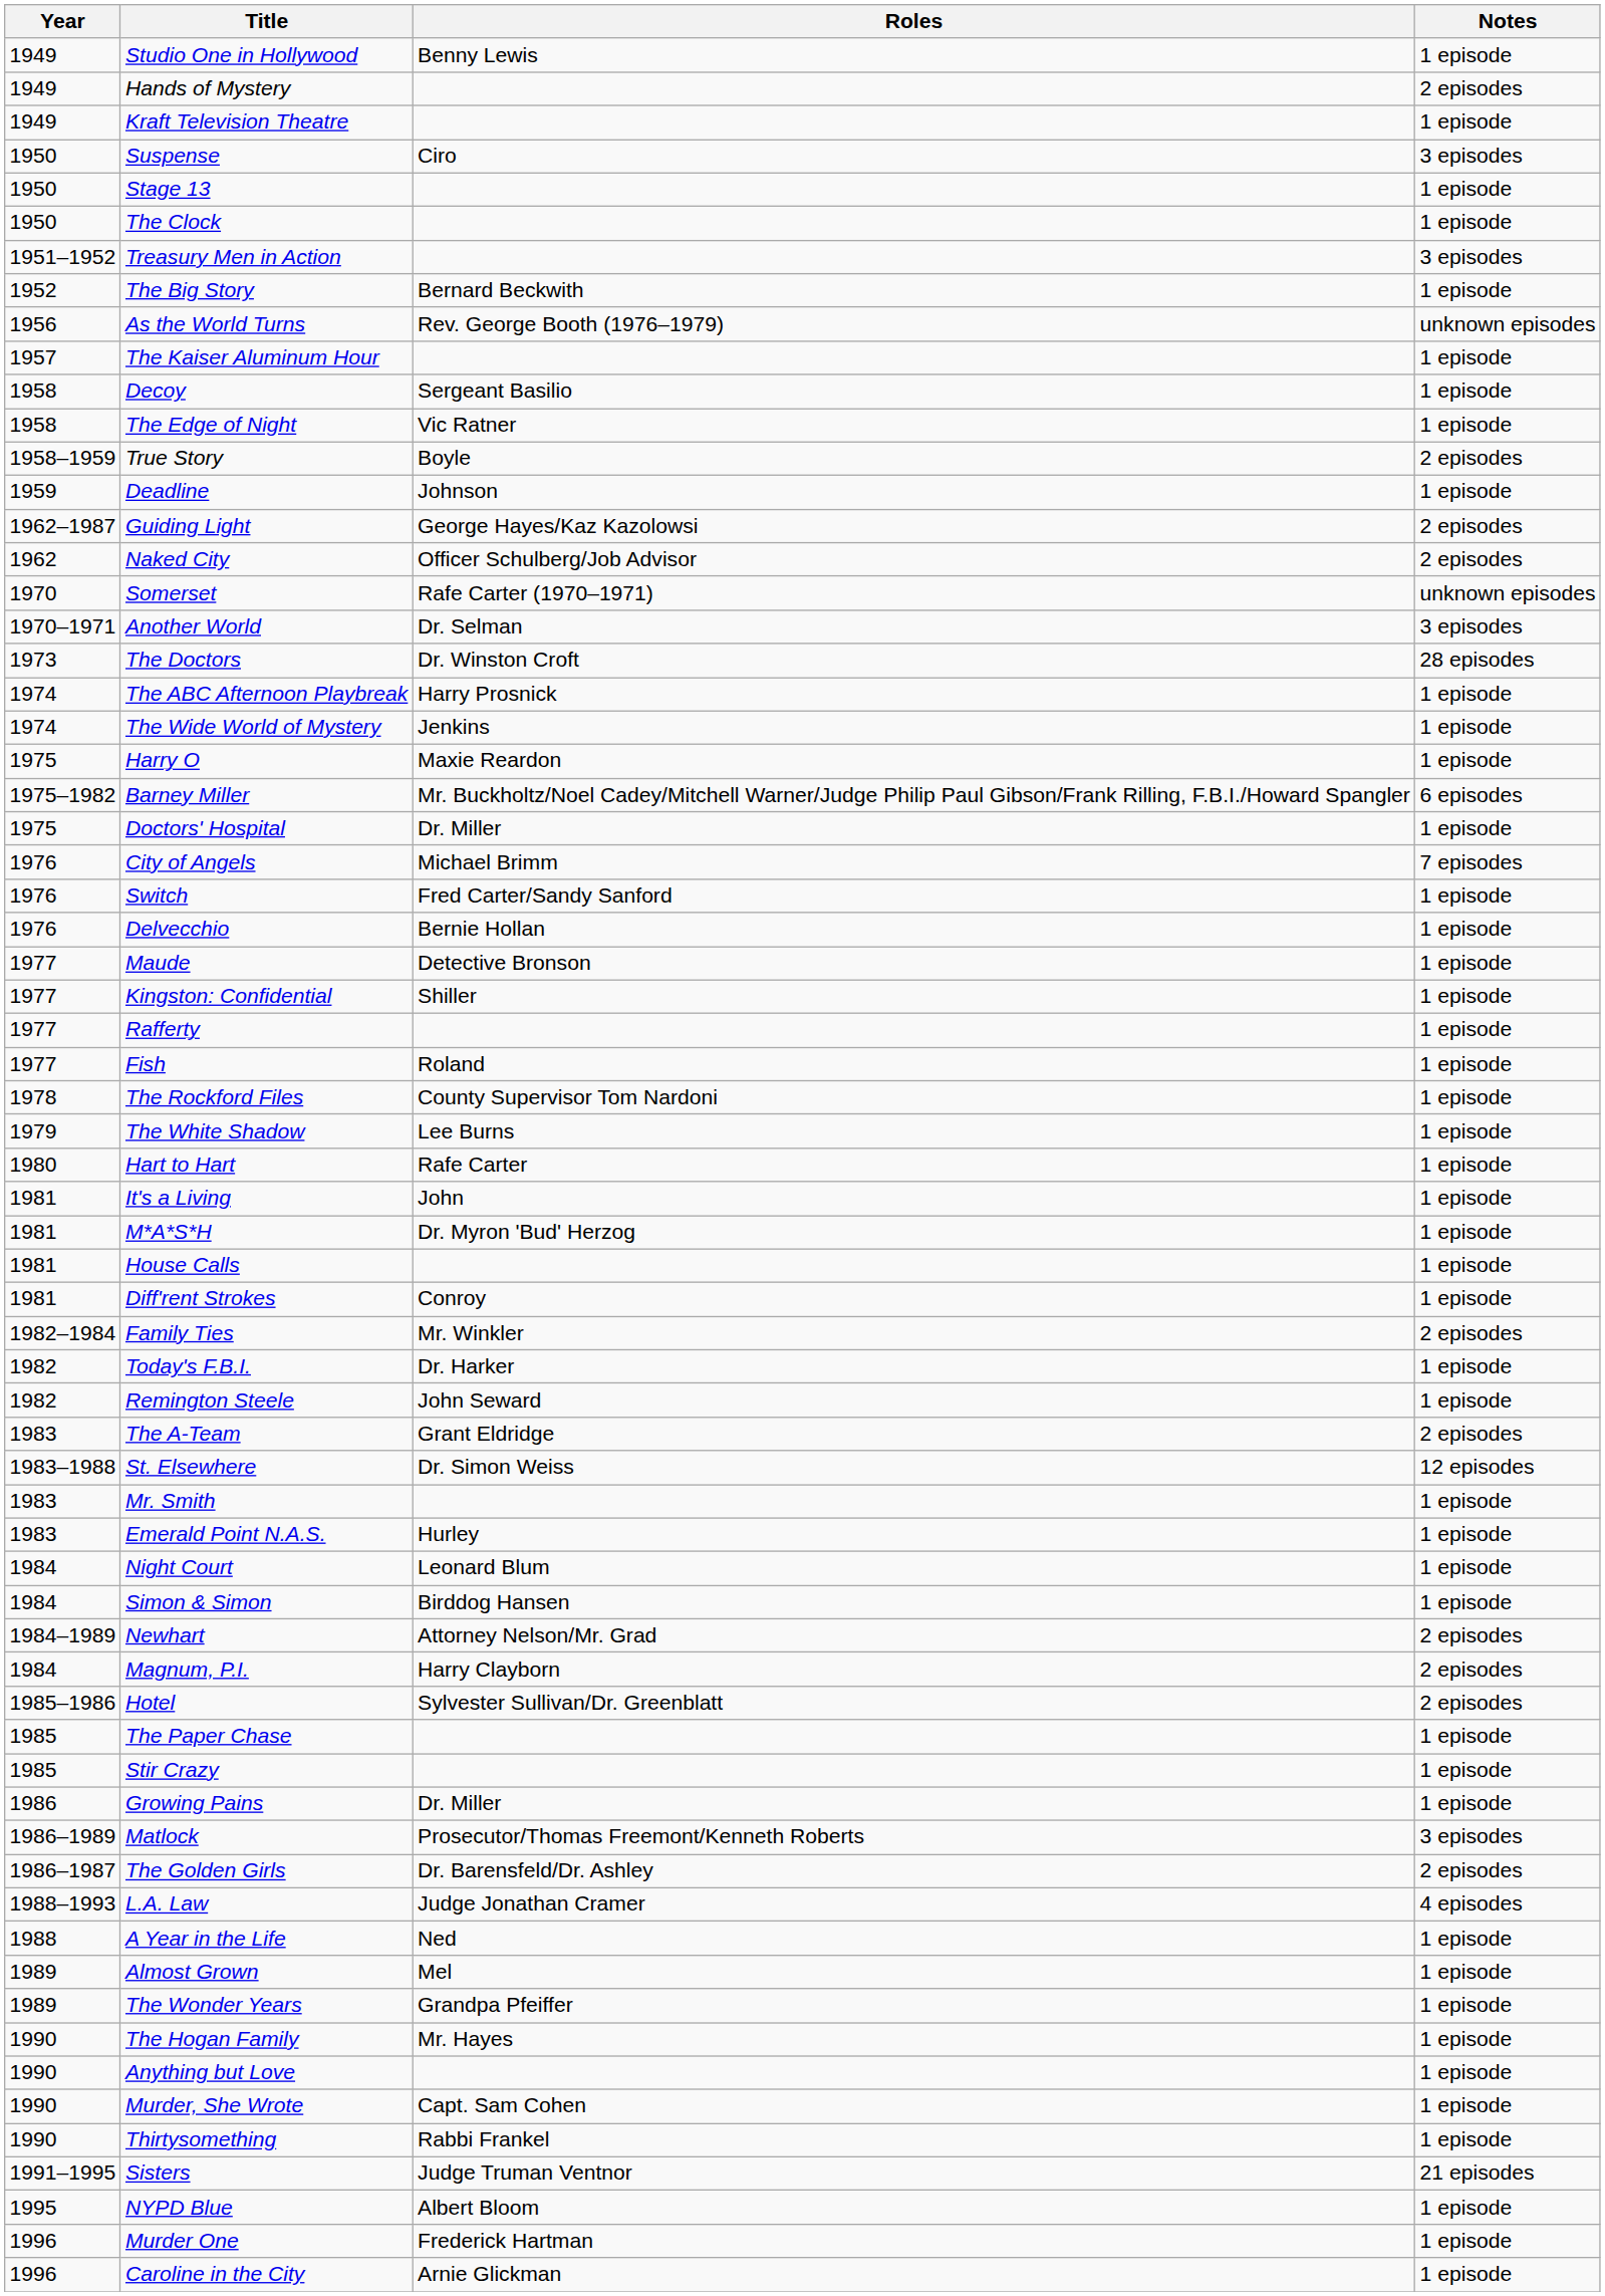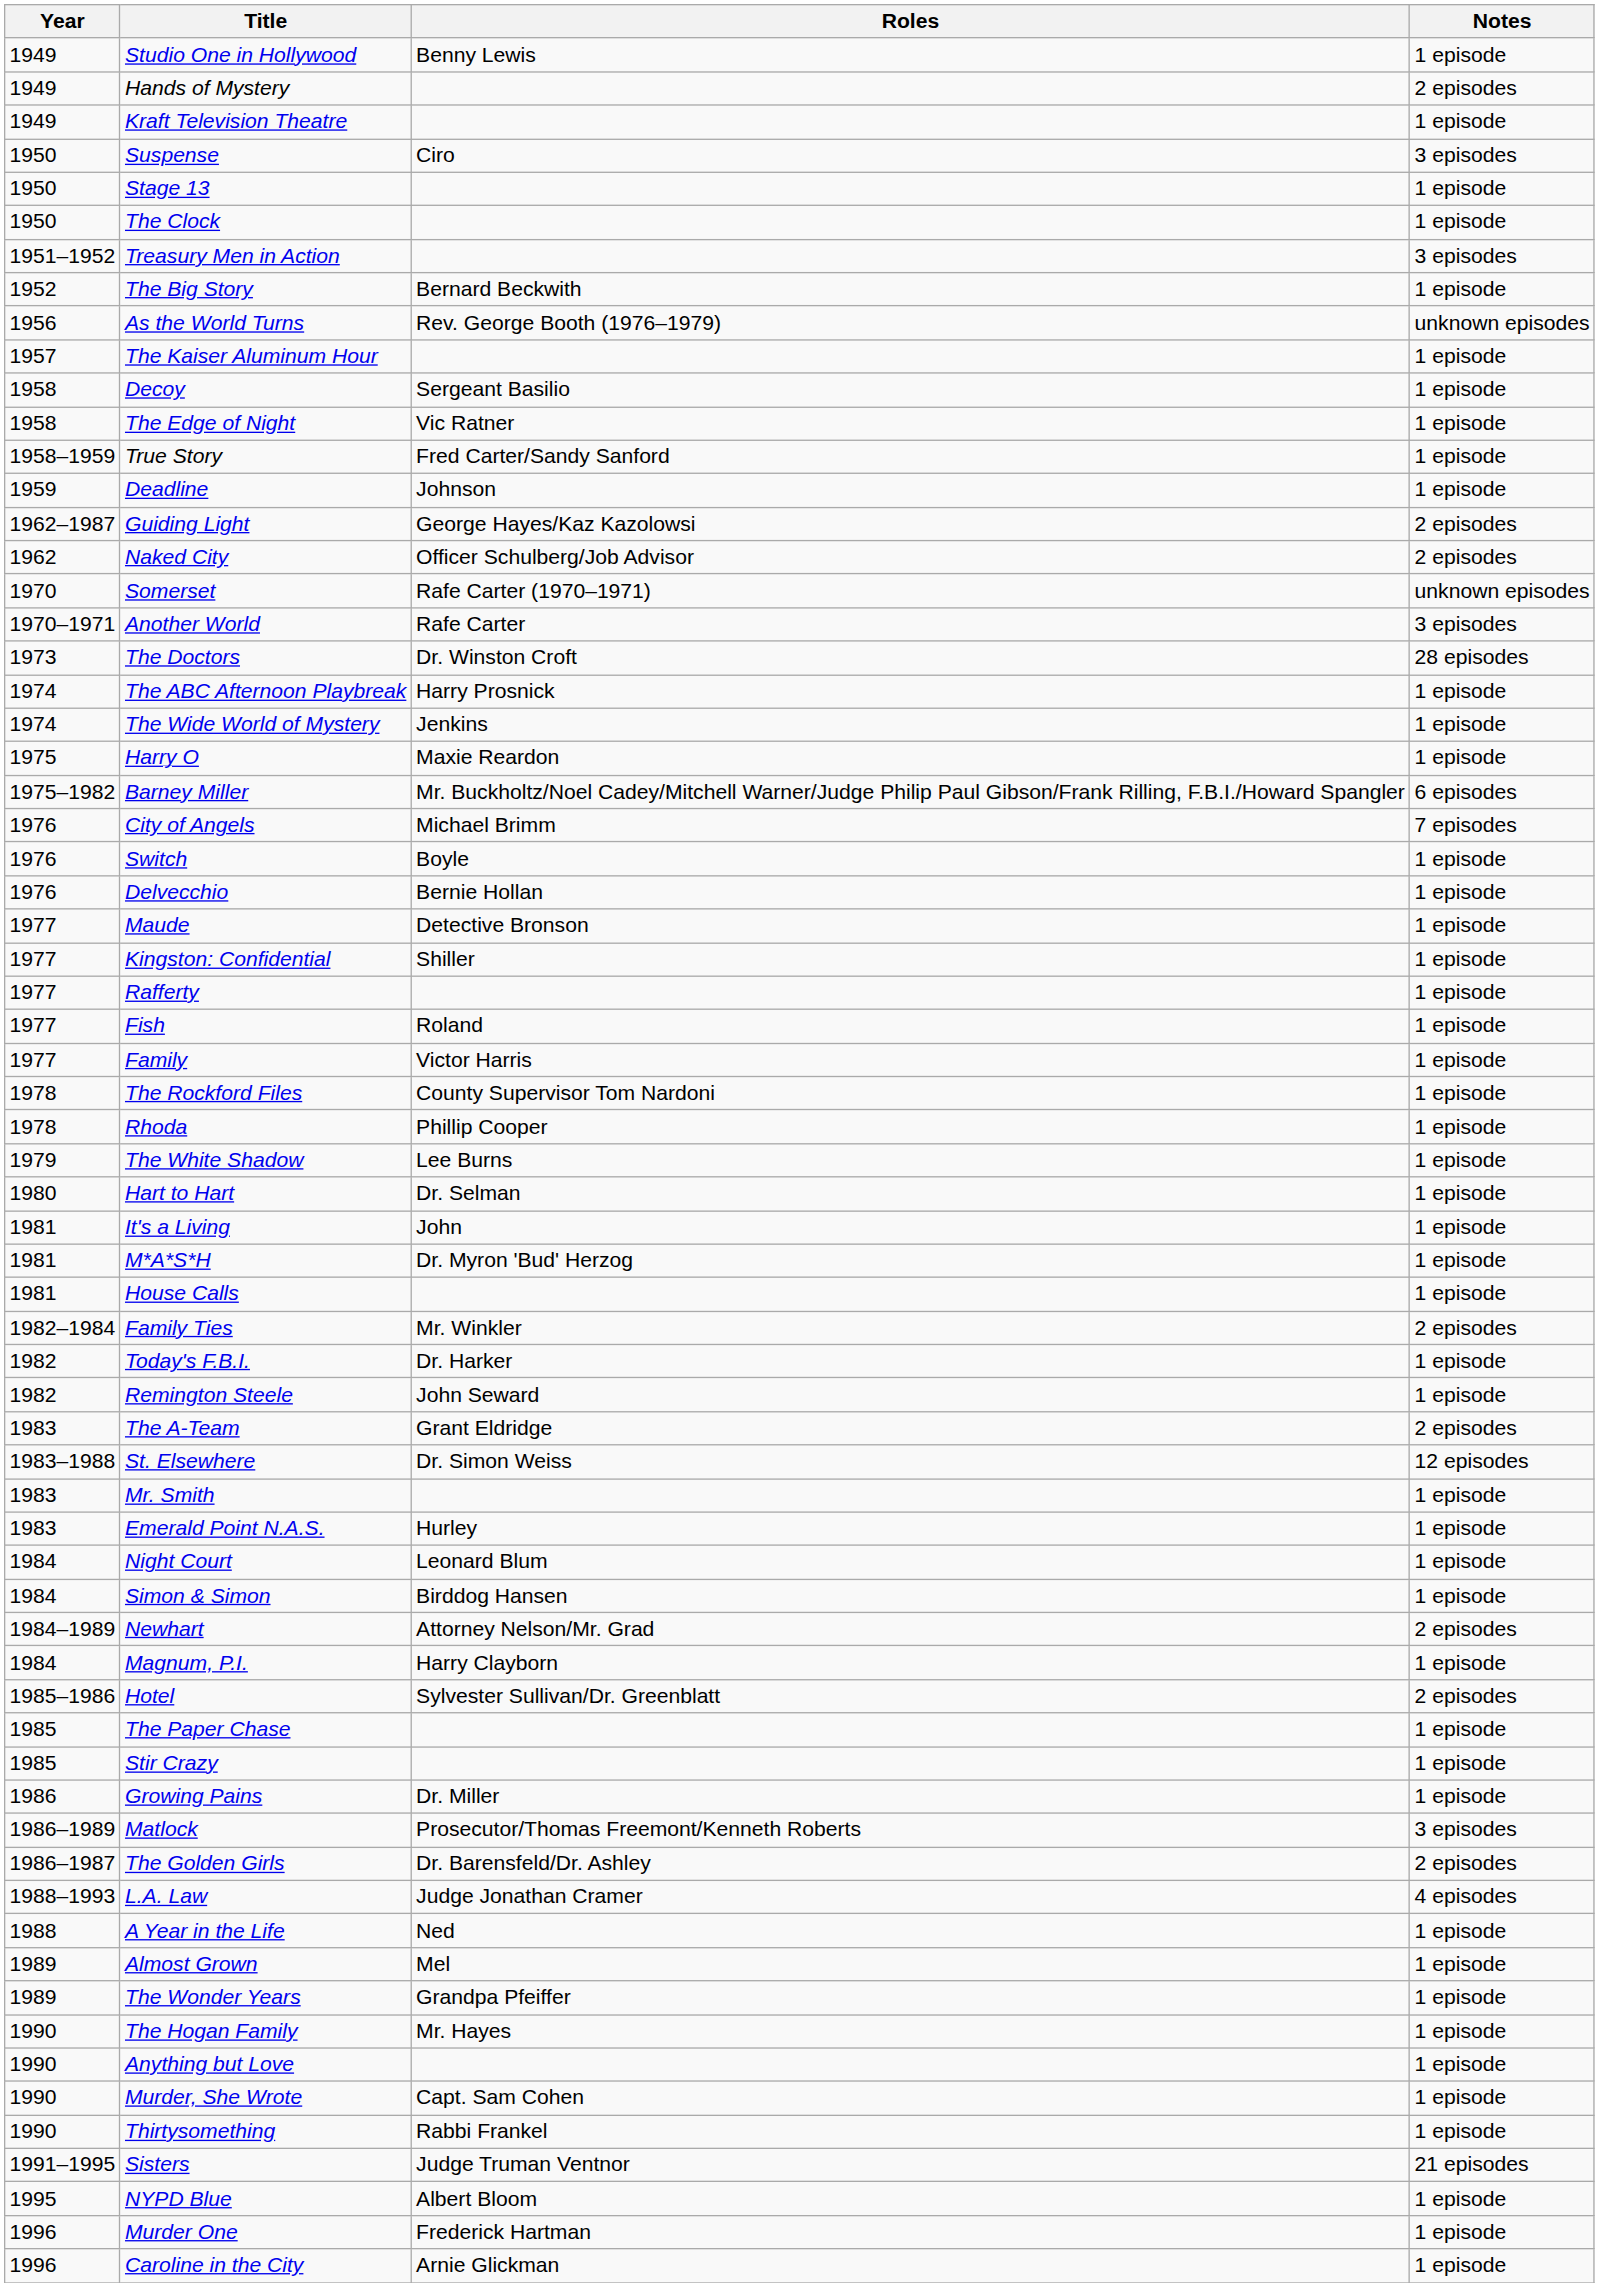 <table class="wikitable">
 <tr>
 <th>Year</th>
 <th>Title</th>
 <th>Roles</th>
 <th>Notes</th>
 </tr>
 <tr>
 <td>1949</td>
 <td><em><a href='#'>Studio One in Hollywood</a></em></td>
 <td>Benny Lewis</td>
 <td>1 episode</td>
 </tr>
 <tr>
 <td>1949</td>
 <td><em>Hands of Mystery</em></td>
 <td></td>
 <td>2 episodes</td>
 </tr>
 <tr>
 <td>1949</td>
 <td><em><a href='#'>Kraft Television Theatre</a></em></td>
 <td></td>
 <td>1 episode</td>
 </tr>
 <tr>
 <td>1950</td>
 <td><em><a href='#'>Suspense</a></em></td>
 <td>Ciro</td>
 <td>3 episodes</td>
 </tr>
 <tr>
 <td>1950</td>
 <td><em><a href='#'>Stage 13</a></em></td>
 <td></td>
 <td>1 episode</td>
 </tr>
 <tr>
 <td>1950</td>
 <td><em><a href='#'>The Clock</a></em></td>
 <td></td>
 <td>1 episode</td>
 </tr>
 <tr>
 <td>1951–1952</td>
 <td><em><a href='#'>Treasury Men in Action</a></em></td>
 <td></td>
 <td>3 episodes</td>
 </tr>
 <tr>
 <td>1952</td>
 <td><em><a href='#'>The Big Story</a></em></td>
 <td>Bernard Beckwith</td>
 <td>1 episode</td>
 </tr>
 <tr>
 <td>1956</td>
 <td><em><a href='#'>As the World Turns</a></em></td>
 <td>Rev. George Booth (1976–1979)</td>
 <td>unknown episodes</td>
 </tr>
 <tr>
 <td>1957</td>
 <td><em><a href='#'>The Kaiser Aluminum Hour</a></em></td>
 <td></td>
 <td>1 episode</td>
 </tr>
 <tr>
 <td>1958</td>
 <td><em><a href='#'>Decoy</a></em></td>
 <td>Sergeant Basilio</td>
 <td>1 episode</td>
 </tr>
 <tr>
 <td>1958</td>
 <td><em><a href='#'>The Edge of Night</a></em></td>
 <td>Vic Ratner</td>
 <td>1 episode</td>
 </tr>
 <tr>
 <td>1958–1959</td>
 <td><em>True Story</em></td>
-<td>Boyle</td>
-<td>2 episodes</td>
+<td>Fred Carter/Sandy Sanford</td>
+<td>1 episode</td>
 </tr>
 <tr>
 <td>1959</td>
 <td><em><a href='#'>Deadline</a></em></td>
 <td>Johnson</td>
 <td>1 episode</td>
 </tr>
 <tr>
 <td>1962–1987</td>
 <td><em><a href='#'>Guiding Light</a></em></td>
 <td>George Hayes/Kaz Kazolowsi</td>
 <td>2 episodes</td>
 </tr>
 <tr>
 <td>1962</td>
 <td><em><a href='#'>Naked City</a></em></td>
 <td>Officer Schulberg/Job Advisor</td>
 <td>2 episodes</td>
 </tr>
 <tr>
 <td>1970</td>
 <td><em><a href='#'>Somerset</a></em></td>
 <td>Rafe Carter (1970–1971)</td>
 <td>unknown episodes</td>
 </tr>
 <tr>
 <td>1970–1971</td>
 <td><em><a href='#'>Another World</a></em></td>
-<td>Dr. Selman</td>
+<td>Rafe Carter</td>
 <td>3 episodes</td>
 </tr>
 <tr>
 <td>1973</td>
 <td><em><a href='#'>The Doctors</a></em></td>
 <td>Dr. Winston Croft</td>
 <td>28 episodes</td>
 </tr>
 <tr>
 <td>1974</td>
 <td><em><a href='#'>The ABC Afternoon Playbreak</a></em></td>
 <td>Harry Prosnick</td>
 <td>1 episode</td>
 </tr>
 <tr>
 <td>1974</td>
 <td><em><a href='#'>The Wide World of Mystery</a></em></td>
 <td>Jenkins</td>
 <td>1 episode</td>
 </tr>
 <tr>
 <td>1975</td>
 <td><em><a href='#'>Harry O</a></em></td>
 <td>Maxie Reardon</td>
 <td>1 episode</td>
 </tr>
 <tr>
 <td>1975–1982</td>
 <td><em><a href='#'>Barney Miller</a></em></td>
 <td>Mr. Buckholtz/Noel Cadey/Mitchell Warner/Judge Philip Paul Gibson/Frank Rilling, F.B.I./Howard Spangler</td>
 <td>6 episodes</td>
 </tr>
 <tr>
-<td>1975</td>
-<td><em><a href='#'>Doctors' Hospital</a></em></td>
-<td>Dr. Miller</td>
-<td>1 episode</td>
-</tr>
-<tr>
 <td>1976</td>
 <td><em><a href='#'>City of Angels</a></em></td>
 <td>Michael Brimm</td>
 <td>7 episodes</td>
 </tr>
 <tr>
 <td>1976</td>
 <td><em><a href='#'>Switch</a></em></td>
-<td>Fred Carter/Sandy Sanford</td>
+<td>Boyle</td>
 <td>1 episode</td>
 </tr>
 <tr>
 <td>1976</td>
 <td><em><a href='#'>Delvecchio</a></em></td>
 <td>Bernie Hollan</td>
 <td>1 episode</td>
 </tr>
 <tr>
 <td>1977</td>
 <td><em><a href='#'>Maude</a></em></td>
 <td>Detective Bronson</td>
 <td>1 episode</td>
 </tr>
 <tr>
 <td>1977</td>
 <td><em><a href='#'>Kingston: Confidential</a></em></td>
 <td>Shiller</td>
 <td>1 episode</td>
 </tr>
 <tr>
 <td>1977</td>
 <td><em><a href='#'>Rafferty</a></em></td>
 <td></td>
 <td>1 episode</td>
 </tr>
 <tr>
 <td>1977</td>
 <td><em><a href='#'>Fish</a></em></td>
 <td>Roland</td>
 <td>1 episode</td>
 </tr>
 <tr>
+<td>1977</td>
+<td><em><a href='#'>Family</a></em></td>
+<td>Victor Harris</td>
+<td>1 episode</td>
+</tr>
+<tr>
 <td>1978</td>
 <td><em><a href='#'>The Rockford Files</a></em></td>
 <td>County Supervisor Tom Nardoni</td>
+<td>1 episode</td>
+</tr>
+<tr>
+<td>1978</td>
+<td><em><a href='#'>Rhoda</a></em></td>
+<td>Phillip Cooper</td>
 <td>1 episode</td>
 </tr>
 <tr>
 <td>1979</td>
 <td><em><a href='#'>The White Shadow</a></em></td>
 <td>Lee Burns</td>
 <td>1 episode</td>
 </tr>
 <tr>
 <td>1980</td>
 <td><em><a href='#'>Hart to Hart</a></em></td>
-<td>Rafe Carter</td>
+<td>Dr. Selman</td>
 <td>1 episode</td>
 </tr>
 <tr>
 <td>1981</td>
 <td><em><a href='#'>It's a Living</a></em></td>
 <td>John</td>
 <td>1 episode</td>
 </tr>
 <tr>
 <td>1981</td>
 <td><em><a href='#'>M*A*S*H</a></em></td>
 <td>Dr. Myron 'Bud' Herzog</td>
 <td>1 episode</td>
 </tr>
 <tr>
 <td>1981</td>
 <td><em><a href='#'>House Calls</a></em></td>
 <td></td>
-<td>1 episode</td>
-</tr>
-<tr>
-<td>1981</td>
-<td><em><a href='#'>Diff'rent Strokes</a></em></td>
-<td>Conroy</td>
 <td>1 episode</td>
 </tr>
 <tr>
 <td>1982–1984</td>
 <td><em><a href='#'>Family Ties</a></em></td>
 <td>Mr. Winkler</td>
 <td>2 episodes</td>
 </tr>
 <tr>
 <td>1982</td>
 <td><em><a href='#'>Today's F.B.I.</a></em></td>
 <td>Dr. Harker</td>
 <td>1 episode</td>
 </tr>
 <tr>
 <td>1982</td>
 <td><em><a href='#'>Remington Steele</a></em></td>
 <td>John Seward</td>
 <td>1 episode</td>
 </tr>
 <tr>
 <td>1983</td>
 <td><em><a href='#'>The A-Team</a></em></td>
 <td>Grant Eldridge</td>
 <td>2 episodes</td>
 </tr>
 <tr>
 <td>1983–1988</td>
 <td><em><a href='#'>St. Elsewhere</a></em></td>
 <td>Dr. Simon Weiss</td>
 <td>12 episodes</td>
 </tr>
 <tr>
 <td>1983</td>
 <td><em><a href='#'>Mr. Smith</a></em></td>
 <td></td>
 <td>1 episode</td>
 </tr>
 <tr>
 <td>1983</td>
 <td><em><a href='#'>Emerald Point N.A.S.</a></em></td>
 <td>Hurley</td>
 <td>1 episode</td>
 </tr>
 <tr>
 <td>1984</td>
 <td><em><a href='#'>Night Court</a></em></td>
 <td>Leonard Blum</td>
 <td>1 episode</td>
 </tr>
 <tr>
 <td>1984</td>
 <td><em><a href='#'>Simon & Simon</a></em></td>
 <td>Birddog Hansen</td>
 <td>1 episode</td>
 </tr>
 <tr>
 <td>1984–1989</td>
 <td><em><a href='#'>Newhart</a></em></td>
 <td>Attorney Nelson/Mr. Grad</td>
 <td>2 episodes</td>
 </tr>
 <tr>
 <td>1984</td>
 <td><em><a href='#'>Magnum, P.I.</a></em></td>
 <td>Harry Clayborn</td>
-<td>2 episodes</td>
+<td>1 episode</td>
 </tr>
 <tr>
 <td>1985–1986</td>
 <td><em><a href='#'>Hotel</a></em></td>
 <td>Sylvester Sullivan/Dr. Greenblatt</td>
 <td>2 episodes</td>
 </tr>
 <tr>
 <td>1985</td>
 <td><em><a href='#'>The Paper Chase</a></em></td>
 <td></td>
 <td>1 episode</td>
 </tr>
 <tr>
 <td>1985</td>
 <td><em><a href='#'>Stir Crazy</a></em></td>
 <td></td>
 <td>1 episode</td>
 </tr>
 <tr>
 <td>1986</td>
 <td><em><a href='#'>Growing Pains</a></em></td>
 <td>Dr. Miller</td>
 <td>1 episode</td>
 </tr>
 <tr>
 <td>1986–1989</td>
 <td><em><a href='#'>Matlock</a></em></td>
 <td>Prosecutor/Thomas Freemont/Kenneth Roberts</td>
 <td>3 episodes</td>
 </tr>
 <tr>
 <td>1986–1987</td>
 <td><em><a href='#'>The Golden Girls</a></em></td>
 <td>Dr. Barensfeld/Dr. Ashley</td>
 <td>2 episodes</td>
 </tr>
 <tr>
 <td>1988–1993</td>
 <td><em><a href='#'>L.A. Law</a></em></td>
 <td>Judge Jonathan Cramer</td>
 <td>4 episodes</td>
 </tr>
 <tr>
 <td>1988</td>
 <td><em><a href='#'>A Year in the Life</a></em></td>
 <td>Ned</td>
 <td>1 episode</td>
 </tr>
 <tr>
 <td>1989</td>
 <td><em><a href='#'>Almost Grown</a></em></td>
 <td>Mel</td>
 <td>1 episode</td>
 </tr>
 <tr>
 <td>1989</td>
 <td><em><a href='#'>The Wonder Years</a></em></td>
 <td>Grandpa Pfeiffer</td>
 <td>1 episode</td>
 </tr>
 <tr>
 <td>1990</td>
 <td><em><a href='#'>The Hogan Family</a></em></td>
 <td>Mr. Hayes</td>
 <td>1 episode</td>
 </tr>
 <tr>
 <td>1990</td>
 <td><em><a href='#'>Anything but Love</a></em></td>
 <td></td>
 <td>1 episode</td>
 </tr>
 <tr>
 <td>1990</td>
 <td><em><a href='#'>Murder, She Wrote</a></em></td>
 <td>Capt. Sam Cohen</td>
 <td>1 episode</td>
 </tr>
 <tr>
 <td>1990</td>
 <td><em><a href='#'>Thirtysomething</a></em></td>
 <td>Rabbi Frankel</td>
 <td>1 episode</td>
 </tr>
 <tr>
 <td>1991–1995</td>
 <td><em><a href='#'>Sisters</a></em></td>
 <td>Judge Truman Ventnor</td>
 <td>21 episodes</td>
 </tr>
 <tr>
 <td>1995</td>
 <td><em><a href='#'>NYPD Blue</a></em></td>
 <td>Albert Bloom</td>
 <td>1 episode</td>
 </tr>
 <tr>
 <td>1996</td>
 <td><em><a href='#'>Murder One</a></em></td>
 <td>Frederick Hartman</td>
 <td>1 episode</td>
 </tr>
 <tr>
 <td>1996</td>
 <td><em><a href='#'>Caroline in the City</a></em></td>
 <td>Arnie Glickman</td>
 <td>1 episode</td>
 </tr>
 </table>
